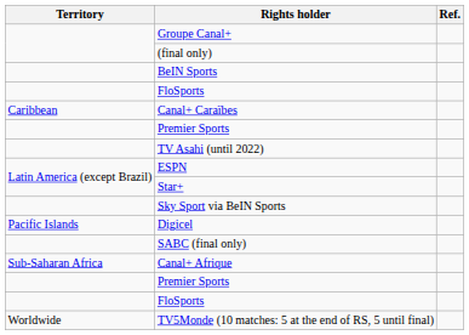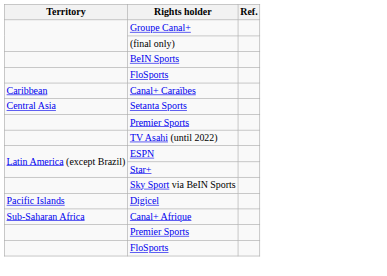 <table class="wikitable">
 <tr>
 <th>Territory</th>
 <th>Rights holder</th>
 <th>Ref.</th>
 </tr>
 <tr>
 <td rowspan=2></td>
 <td><a href='#'>Groupe Canal+</a></td>
 <td></td>
 </tr>
 <tr>
 <td> (final only)</td>
 <td></td>
 </tr>
 <tr>
 <td></td>
 <td><a href='#'>BeIN Sports</a></td>
 <td></td>
 </tr>
 <tr>
 <td></td>
 <td><a href='#'>FloSports</a></td>
 <td></td>
 </tr>
 <tr>
 <td><a href='#'>Caribbean</a></td>
 <td><a href='#'>Canal+ Caraïbes</a></td>
+<td></td>
+</tr>
+<tr>
+<td><a href='#'>Central Asia</a></td>
+<td><a href='#'>Setanta Sports</a></td>
 <td></td>
 </tr>
 <tr>
 <td></td>
 <td><a href='#'>Premier Sports</a></td>
 <td></td>
 </tr>
 <tr>
 <td></td>
 <td><a href='#'>TV Asahi</a> (until 2022)</td>
 <td></td>
 </tr>
 <tr>
 <td rowspan=2><a href='#'>Latin America</a> (except Brazil)</td>
 <td><a href='#'>ESPN</a></td>
 <td></td>
 </tr>
 <tr>
 <td><a href='#'>Star+</a></td>
 <td></td>
 </tr>
 <tr>
 <td></td>
 <td><a href='#'>Sky Sport</a> via BeIN Sports</td>
 <td></td>
 </tr>
 <tr>
 <td><a href='#'>Pacific Islands</a></td>
 <td><a href='#'>Digicel</a></td>
 <td></td>
 </tr>
 <tr>
-<td></td>
-<td><a href='#'>SABC</a> (final only)</td>
-<td></td>
-</tr>
-<tr>
 <td><a href='#'>Sub-Saharan Africa</a></td>
 <td><a href='#'>Canal+ Afrique</a></td>
 <td></td>
 </tr>
 <tr>
 <td></td>
 <td><a href='#'>Premier Sports</a></td>
 <td></td>
 </tr>
 <tr>
 <td></td>
 <td><a href='#'>FloSports</a></td>
 <td></td>
 </tr>
-<tr>
-<td>Worldwide</td>
-<td><a href='#'>TV5Monde</a> (10 matches: 5 at the end of RS, 5 until final)</td>
-<td></td>
-</tr>
 </table>
